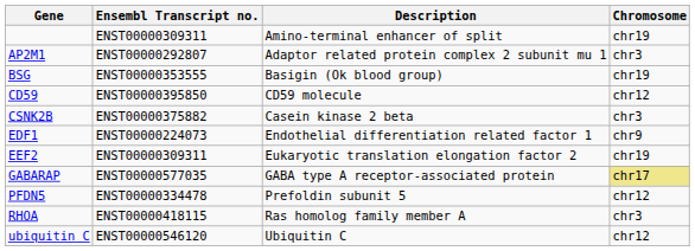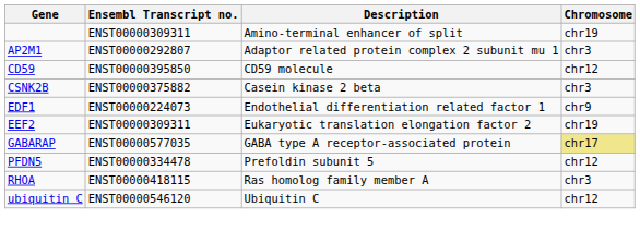 <table class="wikitable">
 <tr>
 <th>Gene</th>
 <th>Ensembl Transcript no.</th>
 <th>Description</th>
 <th>Chromosome</th>
 </tr>
 <tr>
 <td></td>
 <td>ENST00000309311</td>
 <td>Amino-terminal enhancer of split</td>
 <td>chr19</td>
 </tr>
 <tr>
 <td><a href='#'>AP2M1</a></td>
 <td>ENST00000292807</td>
 <td>Adaptor related protein complex 2 subunit mu 1</td>
 <td>chr3</td>
-</tr>
-<tr>
-<td><a href='#'>BSG</a></td>
-<td>ENST00000353555</td>
-<td>Basigin (Ok blood group)</td>
-<td>chr19</td>
 </tr>
 <tr>
 <td><a href='#'>CD59</a></td>
 <td>ENST00000395850</td>
 <td>CD59 molecule</td>
 <td>chr12</td>
 </tr>
 <tr>
 <td><a href='#'>CSNK2B</a></td>
 <td>ENST00000375882</td>
 <td>Casein kinase 2 beta</td>
 <td>chr3</td>
 </tr>
 <tr>
 <td><a href='#'>EDF1</a></td>
 <td>ENST00000224073</td>
 <td>Endothelial differentiation related factor 1</td>
 <td>chr9</td>
 </tr>
 <tr>
 <td><a href='#'>EEF2</a></td>
 <td>ENST00000309311</td>
 <td>Eukaryotic translation elongation factor 2</td>
 <td>chr19</td>
 </tr>
 <tr>
 <td><a href='#'>GABARAP</a></td>
 <td>ENST00000577035</td>
 <td>GABA type A receptor-associated protein</td>
 <td style="background: khaki;">chr17</td>
 </tr>
 <tr>
 <td><a href='#'>PFDN5</a></td>
 <td>ENST00000334478</td>
 <td>Prefoldin subunit 5</td>
 <td>chr12</td>
 </tr>
 <tr>
 <td><a href='#'>RHOA</a></td>
 <td>ENST00000418115</td>
 <td>Ras homolog family member A</td>
 <td>chr3</td>
 </tr>
 <tr>
 <td><a href='#'>ubiquitin C</a></td>
 <td>ENST00000546120</td>
 <td>Ubiquitin C</td>
 <td>chr12</td>
 </tr>
 </table>
